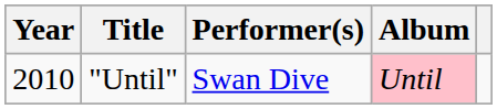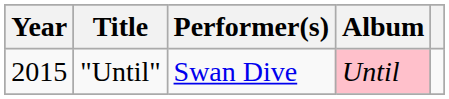 <table class="wikitable plainrowheaders" style="margin-right: 0;">
 <tr>
 <th scope="col">Year</th>
 <th scope="col">Title</th>
 <th scope="col">Performer(s)</th>
 <th scope="col">Album</th>
 <th scope="col"></th>
 </tr>
 <tr>
-<td>2010</td>
+<td>2015</td>
 <td>"Until"</td>
 <td><a href='#'>Swan Dive</a></td>
 <td style="background: pink;"><em>Until</em></td>
 <td style="text-align:center;"></td>
 </tr>
 </table>
